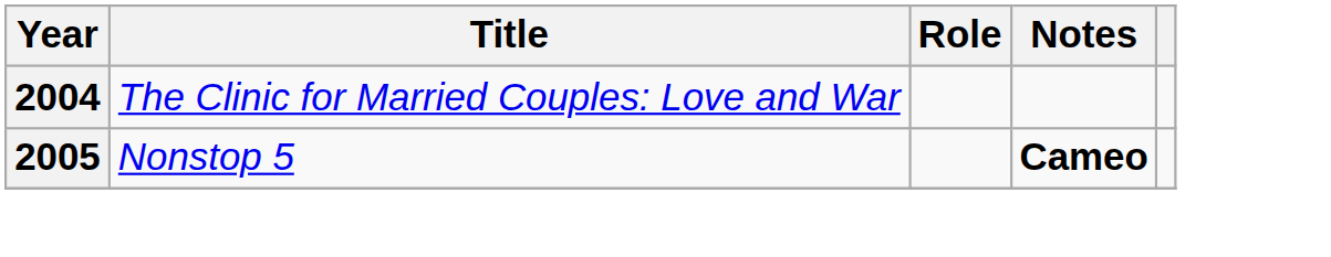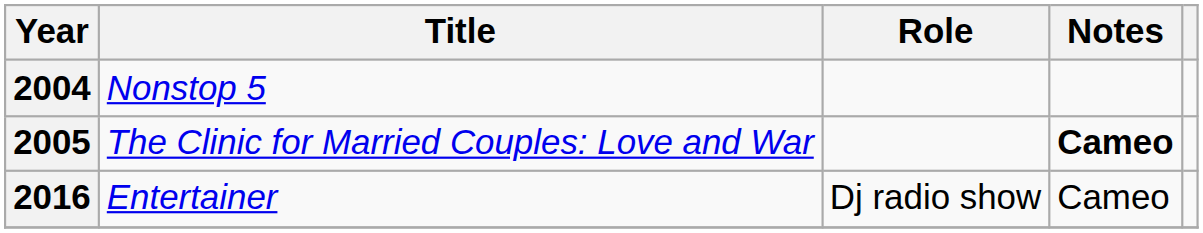 <table class="wikitable sortable plainrowheaders">
 <tr>
 <th scope="col">Year</th>
 <th scope="col">Title</th>
 <th scope="col">Role</th>
 <th scope="col">Notes</th>
 <th scope="col" class="unsortable"></th>
 </tr>
 <tr>
 <th scope="row">2004</th>
-<td><em><a href='#'>The Clinic for Married Couples: Love and War</a></em></td>
+<td><em><a href='#'>Nonstop 5</a></em></td>
 <td></td>
 <td></td>
 <td></td>
 </tr>
 <tr>
 <th scope="row">2005</th>
-<td><em><a href='#'>Nonstop 5</a></em></td>
+<td><em><a href='#'>The Clinic for Married Couples: Love and War</a></em></td>
 <td></td>
 <td><strong>Cameo</strong></td>
 <td></td>
 </tr>
 <tr>
+<th scope="row">2016</th>
+<td><em><a href='#'>Entertainer</a></em></td>
+<td>Dj radio show</td>
+<td>Cameo</td>
+<td></td>
+</tr>
+<tr>
 </tr>
 </table>
